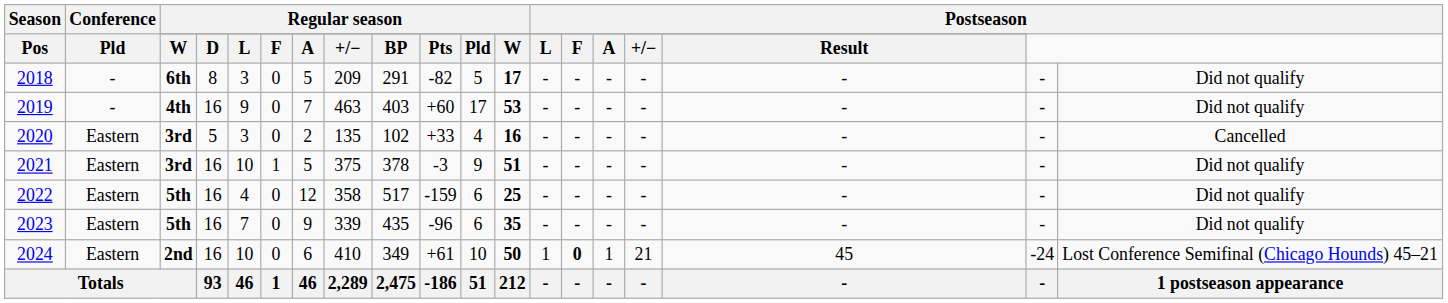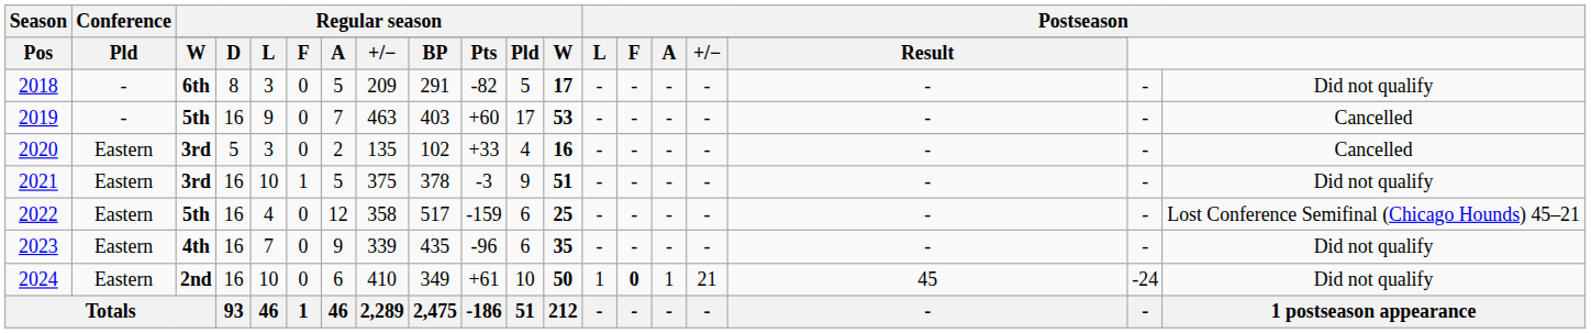 <table class="wikitable" style="text-align:center; font-size: 95%">
 <tr>
 <th rowspan="2">Season</th>
 <th rowspan="2">Conference</th>
 <th colspan="10">Regular season</th>
 <th colspan="8">Postseason</th>
 </tr>
 <tr {| class="wikitable" style="text-align:center;">
 </tr>
 <tr border=1 cellpadding=5 cellspacing=0>
 <th style="width:20px;">Pos</th>
 <th style="width:20px;">Pld</th>
 <th style="width:20px;">W</th>
 <th style="width:20px;">D</th>
 <th style="width:20px;">L</th>
 <th style="width:20px;">F</th>
 <th style="width:20px;">A</th>
 <th style="width:25px;">+/−</th>
 <th style="width:20px;">BP</th>
 <th style="width:20px;">Pts</th>
 <th style="width:20px;">Pld</th>
 <th style="width:20px;">W</th>
 <th style="width:20px;">L</th>
 <th style="width:20px;">F</th>
 <th style="width:20px;">A</th>
 <th style="width:25px;">+/−</th>
 <th style="width:20em; text-align:centre;">Result</th>
 </tr>
 <tr>
 <td><a href='#'>2018</a></td>
 <td>-</td>
 <td><strong>6th</strong></td>
 <td>8</td>
 <td>3</td>
 <td>0</td>
 <td>5</td>
 <td>209</td>
 <td>291</td>
 <td>-82</td>
 <td>5</td>
 <td><strong>17</strong></td>
 <td>-</td>
 <td>-</td>
 <td>-</td>
 <td>-</td>
 <td>-</td>
 <td>-</td>
 <td>Did not qualify</td>
 </tr>
 <tr>
 <td><a href='#'>2019</a></td>
 <td>-</td>
-<td><strong>4th</strong></td>
+<td><strong>5th</strong></td>
 <td>16</td>
 <td>9</td>
 <td>0</td>
 <td>7</td>
 <td>463</td>
 <td>403</td>
 <td>+60</td>
 <td>17</td>
 <td><strong>53</strong></td>
 <td>-</td>
 <td>-</td>
 <td>-</td>
 <td>-</td>
 <td>-</td>
 <td>-</td>
-<td>Did not qualify</td>
+<td>Cancelled</td>
 </tr>
 <tr>
 <td><a href='#'>2020</a></td>
 <td>Eastern</td>
 <td><strong>3rd</strong></td>
 <td>5</td>
 <td>3</td>
 <td>0</td>
 <td>2</td>
 <td>135</td>
 <td>102</td>
 <td>+33</td>
 <td>4</td>
 <td><strong>16</strong></td>
 <td>-</td>
 <td>-</td>
 <td>-</td>
 <td>-</td>
 <td>-</td>
 <td>-</td>
 <td>Cancelled</td>
 </tr>
 <tr>
 <td><a href='#'>2021</a></td>
 <td>Eastern</td>
 <td><strong>3rd</strong></td>
 <td>16</td>
 <td>10</td>
 <td>1</td>
 <td>5</td>
 <td>375</td>
 <td>378</td>
 <td>-3</td>
 <td>9</td>
 <td><strong>51</strong></td>
 <td>-</td>
 <td>-</td>
 <td>-</td>
 <td>-</td>
 <td>-</td>
 <td>-</td>
 <td>Did not qualify</td>
 </tr>
 <tr>
 <td><a href='#'>2022</a></td>
 <td>Eastern</td>
 <td><strong>5th</strong></td>
 <td>16</td>
 <td>4</td>
 <td>0</td>
 <td>12</td>
 <td>358</td>
 <td>517</td>
 <td>-159</td>
 <td>6</td>
 <td><strong>25</strong></td>
 <td>-</td>
 <td>-</td>
 <td>-</td>
 <td>-</td>
 <td>-</td>
 <td>-</td>
-<td>Did not qualify</td>
+<td>Lost Conference Semifinal (<a href='#'>Chicago Hounds</a>) 45–21</td>
 </tr>
 <tr>
 <td><a href='#'>2023</a></td>
 <td>Eastern</td>
-<td><strong>5th</strong></td>
+<td><strong>4th</strong></td>
 <td>16</td>
 <td>7</td>
 <td>0</td>
 <td>9</td>
 <td>339</td>
 <td>435</td>
 <td>-96</td>
 <td>6</td>
 <td><strong>35</strong></td>
 <td>-</td>
 <td>-</td>
 <td>-</td>
 <td>-</td>
 <td>-</td>
 <td>-</td>
 <td>Did not qualify</td>
 </tr>
 <tr>
 <td><a href='#'>2024</a></td>
 <td>Eastern</td>
 <td><strong>2nd</strong></td>
 <td>16</td>
 <td>10</td>
 <td>0</td>
 <td>6</td>
 <td>410</td>
 <td>349</td>
 <td>+61</td>
 <td>10</td>
 <td><strong>50</strong></td>
 <td>1</td>
 <td><strong>0</strong></td>
 <td>1</td>
 <td>21</td>
 <td>45</td>
 <td>-24</td>
-<td>Lost Conference Semifinal (<a href='#'>Chicago Hounds</a>) 45–21</td>
+<td>Did not qualify</td>
 </tr>
 <tr align="center">
 <th colspan="3">Totals</th>
 <th>93</th>
 <th>46</th>
 <th>1</th>
 <th>46</th>
 <th>2,289</th>
 <th>2,475</th>
 <th>-186</th>
 <th>51</th>
 <th>212</th>
 <th>-</th>
 <th>-</th>
 <th>-</th>
 <th>-</th>
 <th>-</th>
 <th>-</th>
 <th>1 postseason appearance</th>
 </tr>
 </table>
